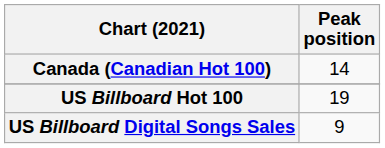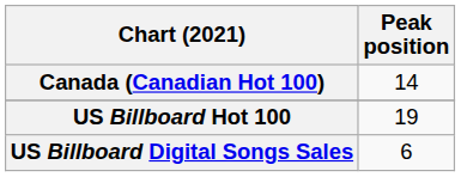 <table class="wikitable sortable plainrowheaders" style="text-align:center">
 <tr>
 <th scope="col">Chart (2021)</th>
 <th scope="col">Peak<br>position</th>
 </tr>
 <tr>
 <th scope="row">Canada (<a href='#'>Canadian Hot 100</a>)</th>
 <td>14</td>
 </tr>
 <tr>
 </tr>
 <tr>
 </tr>
 <tr>
 </tr>
 <tr>
 <th scope="row">US <em>Billboard</em> Hot 100</th>
 <td>19</td>
 </tr>
 <tr>
 <th scope="row">US <em>Billboard</em> <a href='#'>Digital Songs Sales</a></th>
-<td>9</td>
+<td>6</td>
 </tr>
 </table>
